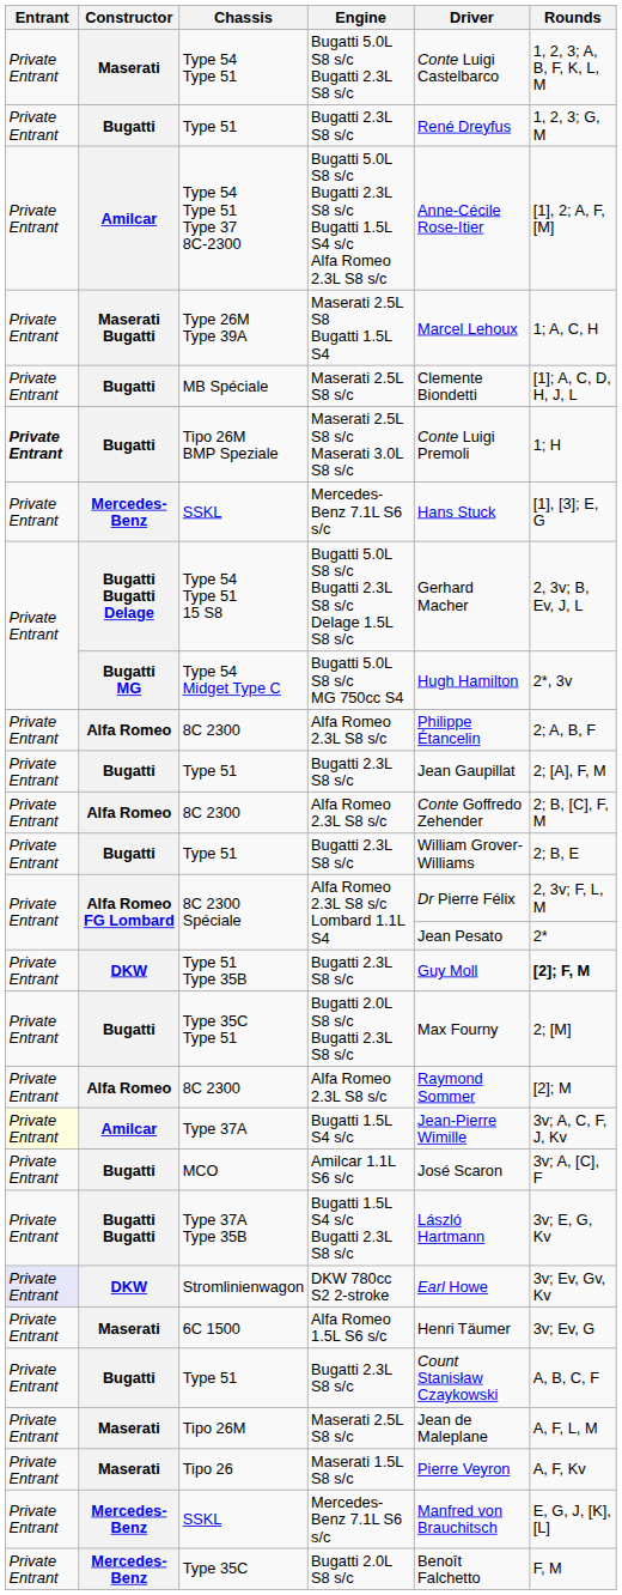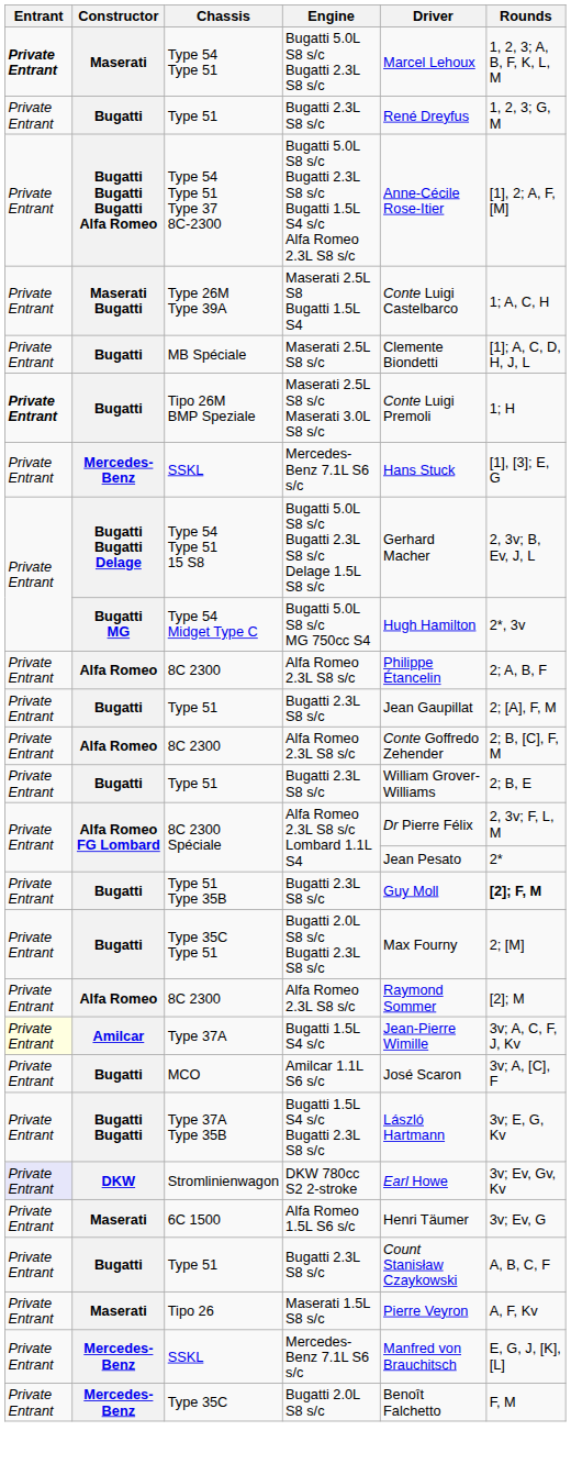 <table class="wikitable" style="font-size: 95%">
 <tr>
 <th>Entrant</th>
 <th>Constructor</th>
 <th>Chassis</th>
 <th>Engine</th>
 <th>Driver</th>
 <th>Rounds</th>
 </tr>
 <tr>
-<td><em>Private Entrant</em></td>
+<td><strong><em>Private Entrant</em></strong></td>
 <th>Maserati</th>
 <td>Type 54<br>Type 51</td>
 <td>Bugatti 5.0L S8 s/c<br>Bugatti 2.3L S8 s/c</td>
-<td> <em>Conte</em> Luigi Castelbarco</td>
+<td> <a href='#'>Marcel Lehoux</a></td>
 <td>1, 2, 3; A, B, F, K, L, M</td>
 </tr>
 <tr>
 <td><em>Private Entrant</em></td>
 <th>Bugatti</th>
 <td>Type 51</td>
 <td>Bugatti 2.3L S8 s/c</td>
 <td> <a href='#'>René Dreyfus</a></td>
 <td>1, 2, 3; G, M</td>
 </tr>
 <tr>
 <td><em>Private Entrant</em></td>
-<th><a href='#'>Amilcar</a></th>
+<th>Bugatti<br>Bugatti<br>Bugatti<br>Alfa Romeo</th>
 <td>Type 54<br>Type 51<br>Type 37<br>8C-2300</td>
 <td>Bugatti 5.0L S8 s/c<br>Bugatti 2.3L S8 s/c<br>Bugatti 1.5L S4 s/c<br>Alfa Romeo 2.3L S8 s/c</td>
 <td> <a href='#'>Anne-Cécile Rose-Itier</a></td>
 <td>[1], 2; A, F, [M]</td>
 </tr>
 <tr>
 <td><em>Private Entrant</em></td>
 <th>Maserati<br>Bugatti</th>
 <td>Type 26M<br>Type 39A</td>
 <td>Maserati 2.5L S8<br>Bugatti 1.5L S4</td>
-<td> <a href='#'>Marcel Lehoux</a></td>
+<td> <em>Conte</em> Luigi Castelbarco</td>
 <td>1; A, C, H</td>
 </tr>
 <tr>
 <td><em>Private Entrant</em></td>
 <th>Bugatti</th>
 <td>MB Spéciale</td>
 <td>Maserati 2.5L S8 s/c</td>
 <td> Clemente Biondetti</td>
 <td>[1]; A, C, D, H, J, L</td>
 </tr>
 <tr>
 <td><strong><em>Private Entrant</em></strong></td>
 <th>Bugatti</th>
 <td>Tipo 26M<br>BMP Speziale</td>
 <td>Maserati 2.5L S8 s/c<br>Maserati 3.0L S8 s/c</td>
 <td> <em>Conte</em> Luigi Premoli</td>
 <td>1; H</td>
 </tr>
 <tr>
 <td><em>Private Entrant</em></td>
 <th><a href='#'>Mercedes-Benz</a></th>
 <td><a href='#'>SSKL</a></td>
 <td>Mercedes-Benz 7.1L S6 s/c</td>
 <td> <a href='#'>Hans Stuck</a></td>
 <td>[1], [3]; E, G</td>
 </tr>
 <tr>
 <td rowspan=2><em>Private Entrant</em></td>
 <th>Bugatti<br>Bugatti<br><a href='#'>Delage</a></th>
 <td>Type 54<br>Type 51<br>15 S8</td>
 <td>Bugatti 5.0L S8 s/c<br>Bugatti 2.3L S8 s/c<br>Delage 1.5L S8 s/c</td>
 <td> Gerhard Macher</td>
 <td>2, 3v; B, Ev, J, L</td>
 </tr>
 <tr>
 <th>Bugatti<br> <a href='#'>MG</a></th>
 <td>Type 54<br><a href='#'>Midget Type C</a></td>
 <td>Bugatti 5.0L S8 s/c<br>MG 750cc S4</td>
 <td> <a href='#'>Hugh Hamilton</a></td>
 <td>2*, 3v</td>
 </tr>
 <tr>
 <td><em>Private Entrant</em></td>
 <th>Alfa Romeo</th>
 <td>8C 2300</td>
 <td>Alfa Romeo 2.3L S8 s/c</td>
 <td> <a href='#'>Philippe Étancelin</a></td>
 <td>2; A, B, F</td>
 </tr>
 <tr>
 <td><em>Private Entrant</em></td>
 <th>Bugatti</th>
 <td>Type 51</td>
 <td>Bugatti 2.3L S8 s/c</td>
 <td> Jean Gaupillat</td>
 <td>2; [A], F, M</td>
 </tr>
 <tr>
 <td><em>Private Entrant</em></td>
 <th>Alfa Romeo</th>
 <td>8C 2300</td>
 <td>Alfa Romeo 2.3L S8 s/c</td>
 <td> <em>Conte</em> Goffredo Zehender</td>
 <td>2; B, [C], F, M</td>
 </tr>
 <tr>
 <td><em>Private Entrant</em></td>
 <th>Bugatti</th>
 <td>Type 51</td>
 <td>Bugatti 2.3L S8 s/c</td>
 <td> William Grover-Williams</td>
 <td>2; B, E</td>
 </tr>
 <tr>
 <td rowspan=2><em>Private Entrant</em></td>
 <th rowspan=2>Alfa Romeo<br><a href='#'>FG Lombard</a></th>
 <td rowspan=2>8C 2300<br>Spéciale</td>
 <td rowspan=2>Alfa Romeo 2.3L S8 s/c<br> Lombard 1.1L S4</td>
 <td> <em>Dr</em> Pierre Félix</td>
 <td>2, 3v; F, L, M</td>
 </tr>
 <tr>
 <td> Jean Pesato</td>
 <td>2*</td>
 </tr>
 <tr>
 <td><em>Private Entrant</em></td>
-<th><a href='#'>DKW</a></th>
+<th>Bugatti</th>
 <td>Type 51<br>Type 35B</td>
 <td>Bugatti 2.3L S8 s/c</td>
 <td> <a href='#'>Guy Moll</a></td>
 <td><strong>[2]; F, M</strong></td>
 </tr>
 <tr>
 <td><em>Private Entrant</em></td>
 <th>Bugatti</th>
 <td>Type 35C<br>Type 51</td>
 <td>Bugatti 2.0L S8 s/c<br>Bugatti 2.3L S8 s/c</td>
 <td> Max Fourny</td>
 <td>2; [M]</td>
 </tr>
 <tr>
 <td><em>Private Entrant</em></td>
 <th>Alfa Romeo</th>
 <td>8C 2300</td>
 <td>Alfa Romeo 2.3L S8 s/c</td>
 <td> <a href='#'>Raymond Sommer</a></td>
 <td>[2]; M</td>
 </tr>
 <tr>
 <td style="background: lightyellow;"><em>Private Entrant</em></td>
 <th><a href='#'>Amilcar</a></th>
 <td>Type 37A</td>
 <td>Bugatti 1.5L S4 s/c</td>
 <td> <a href='#'>Jean-Pierre Wimille</a></td>
 <td>3v; A, C, F, J, Kv</td>
 </tr>
 <tr>
 <td><em>Private Entrant</em></td>
 <th>Bugatti</th>
 <td>MCO</td>
 <td>Amilcar 1.1L S6 s/c</td>
 <td> José Scaron</td>
 <td>3v; A, [C], F</td>
 </tr>
 <tr>
 <td><em>Private Entrant</em></td>
 <th>Bugatti<br>Bugatti</th>
 <td>Type 37A<br>Type 35B</td>
 <td>Bugatti 1.5L S4 s/c<br>Bugatti 2.3L S8 s/c</td>
 <td> <a href='#'>László Hartmann</a></td>
 <td>3v; E, G, Kv</td>
 </tr>
 <tr>
 <td style="background: lavender;"><em>Private Entrant</em></td>
 <th><a href='#'>DKW</a></th>
 <td>Stromlinienwagon</td>
 <td>DKW 780cc S2 2-stroke</td>
 <td> <a href='#'><em>Earl</em> Howe</a></td>
 <td>3v; Ev, Gv, Kv</td>
 </tr>
 <tr>
 <td><em>Private Entrant</em></td>
 <th>Maserati</th>
 <td>6C 1500</td>
 <td>Alfa Romeo 1.5L S6 s/c</td>
 <td> Henri Täumer</td>
 <td>3v; Ev, G</td>
 </tr>
 <tr>
 <td><em>Private Entrant</em></td>
 <th>Bugatti</th>
 <td>Type 51</td>
 <td>Bugatti 2.3L S8 s/c</td>
 <td> <em>Count</em> <a href='#'>Stanisław Czaykowski</a><br></td>
 <td>A, B, C, F</td>
 </tr>
 <tr>
 <td><em>Private Entrant</em></td>
 <th>Maserati</th>
-<td>Tipo 26M</td>
-<td>Maserati 2.5L S8 s/c</td>
-<td> Jean de Maleplane</td>
-<td>A, F, L, M</td>
-</tr>
-<tr>
-<td><em>Private Entrant</em></td>
-<th>Maserati</th>
 <td>Tipo 26</td>
 <td>Maserati 1.5L S8 s/c</td>
 <td> <a href='#'>Pierre Veyron</a></td>
 <td>A, F, Kv</td>
 </tr>
 <tr>
 <td><em>Private Entrant</em></td>
 <th><a href='#'>Mercedes-Benz</a></th>
 <td><a href='#'>SSKL</a></td>
 <td>Mercedes-Benz 7.1L S6 s/c</td>
 <td> <a href='#'>Manfred von Brauchitsch</a></td>
 <td>E, G, J, [K], [L]</td>
 </tr>
 <tr>
 <td><em>Private Entrant</em></td>
 <th><a href='#'>Mercedes-Benz</a></th>
 <td>Type 35C</td>
 <td>Bugatti 2.0L S8 s/c</td>
 <td> Benoît Falchetto</td>
 <td>F, M</td>
 </tr>
 </table>
